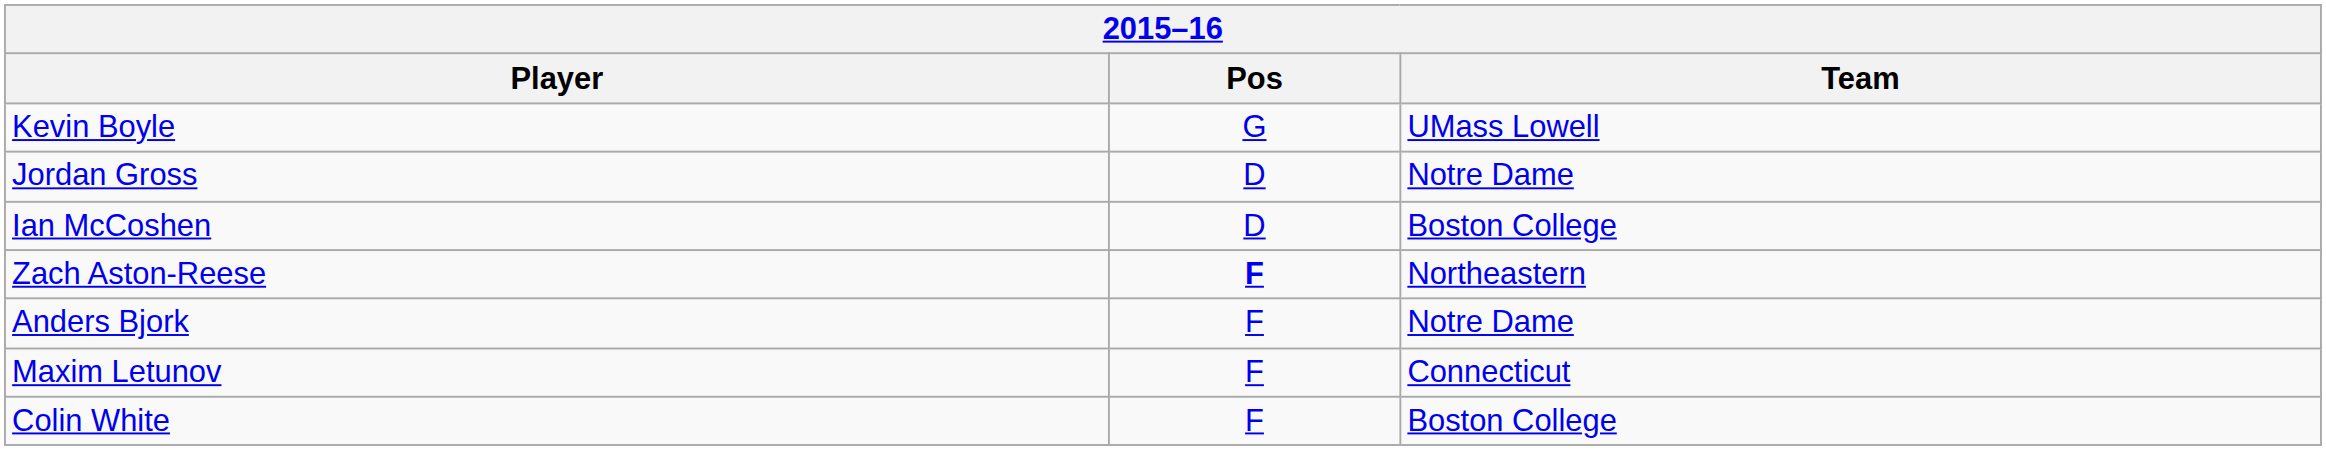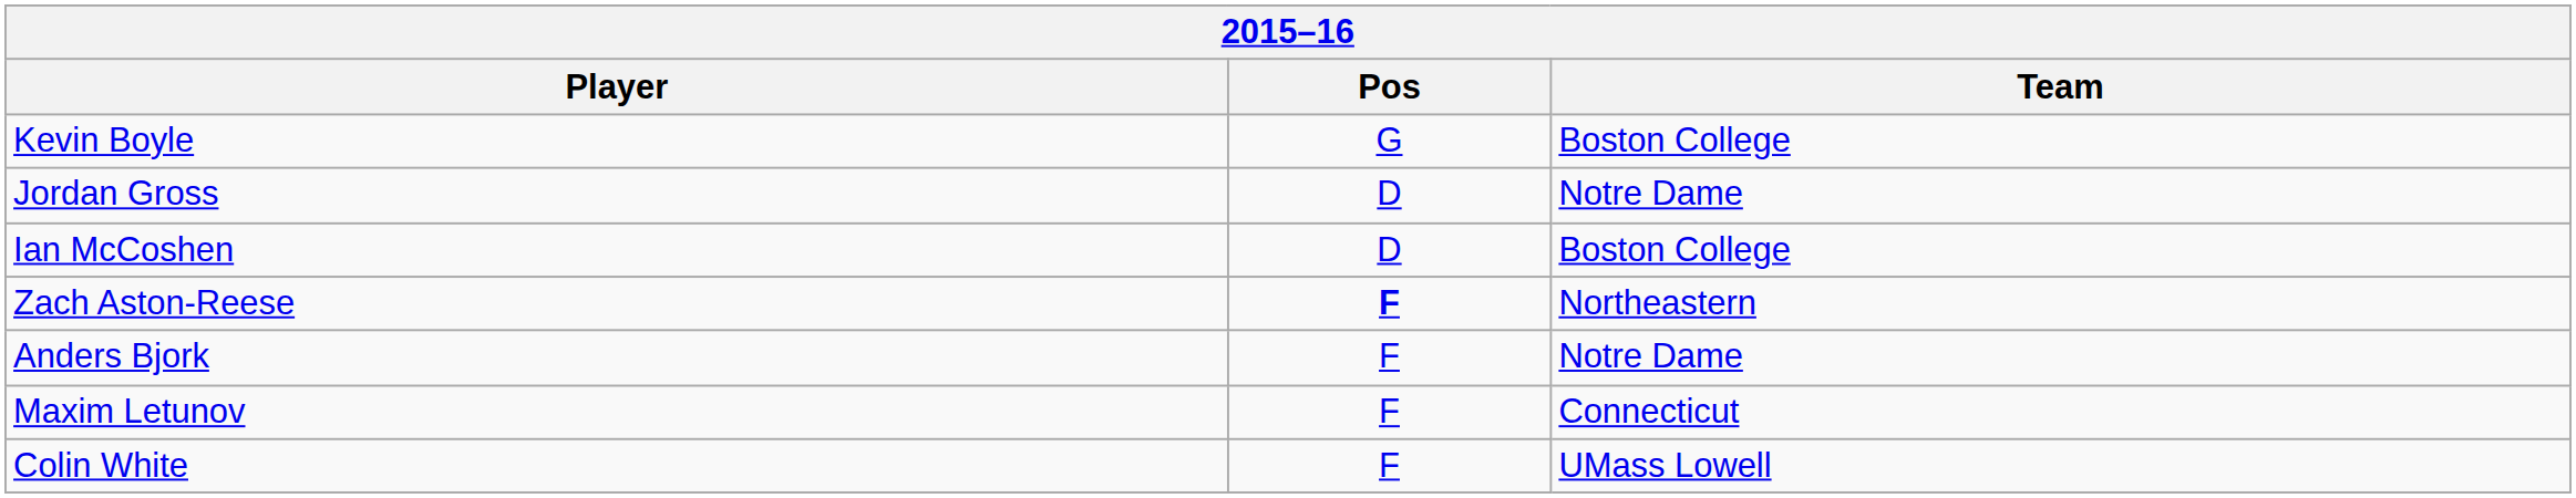 <table class="wikitable" width=95%>
 <tr>
 <th colspan=3><a href='#'>2015–16</a></th>
 </tr>
 <tr>
 <th>Player</th>
 <th>Pos</th>
 <th>Team</th>
 </tr>
 <tr>
 <td><a href='#'>Kevin Boyle</a></td>
 <td align=center><a href='#'>G</a></td>
-<td><a href='#'>UMass Lowell</a></td>
+<td><a href='#'>Boston College</a></td>
 </tr>
 <tr>
 <td><a href='#'>Jordan Gross</a></td>
 <td align=center><a href='#'>D</a></td>
 <td><a href='#'>Notre Dame</a></td>
 </tr>
 <tr>
 <td><a href='#'>Ian McCoshen</a></td>
 <td align=center><a href='#'>D</a></td>
 <td><a href='#'>Boston College</a></td>
 </tr>
 <tr>
 <td><a href='#'>Zach Aston-Reese</a></td>
 <td align=center><strong><a href='#'>F</a></strong></td>
 <td><a href='#'>Northeastern</a></td>
 </tr>
 <tr>
 <td><a href='#'>Anders Bjork</a></td>
 <td align=center><a href='#'>F</a></td>
 <td><a href='#'>Notre Dame</a></td>
 </tr>
 <tr>
 <td><a href='#'>Maxim Letunov</a></td>
 <td align=center><a href='#'>F</a></td>
 <td><a href='#'>Connecticut</a></td>
 </tr>
 <tr>
 <td><a href='#'>Colin White</a></td>
 <td align=center><a href='#'>F</a></td>
-<td><a href='#'>Boston College</a></td>
+<td><a href='#'>UMass Lowell</a></td>
 </tr>
 </table>
